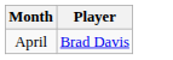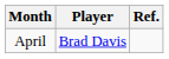 <table class="wikitable">
 <tr>
 <th>Month</th>
 <th>Player</th>
+<th>Ref.</th>
 </tr>
 <tr>
 <td align="center">April</td>
 <td> <a href='#'>Brad Davis</a></td>
+<td></td>
 </tr>
 </table>
